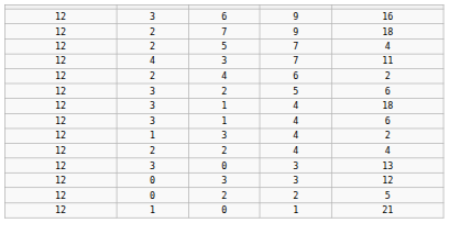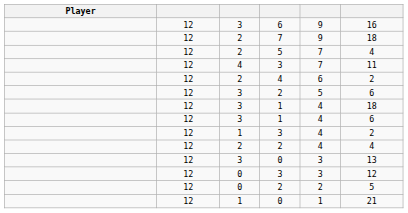 <table class="wikitable sortable" style="width:100%;">
 <tr align=center>
+<th>Player</th>
 <th></th>
 <th></th>
 <th></th>
 <th></th>
 <th></th>
 </tr>
 <tr align=center>
+<td></td>
 <td>12</td>
 <td>3</td>
 <td>6</td>
 <td>9</td>
 <td>16</td>
 </tr>
 <tr align=center>
+<td></td>
 <td>12</td>
 <td>2</td>
 <td>7</td>
 <td>9</td>
 <td>18</td>
 </tr>
 <tr align=center>
+<td></td>
 <td>12</td>
 <td>2</td>
 <td>5</td>
 <td>7</td>
 <td>4</td>
 </tr>
 <tr align=center>
+<td></td>
 <td>12</td>
 <td>4</td>
 <td>3</td>
 <td>7</td>
 <td>11</td>
 </tr>
 <tr align=center>
+<td></td>
 <td>12</td>
 <td>2</td>
 <td>4</td>
 <td>6</td>
 <td>2</td>
 </tr>
 <tr align=center>
+<td></td>
 <td>12</td>
 <td>3</td>
 <td>2</td>
 <td>5</td>
 <td>6</td>
 </tr>
 <tr align=center>
+<td></td>
 <td>12</td>
 <td>3</td>
 <td>1</td>
 <td>4</td>
 <td>18</td>
 </tr>
 <tr align=center>
+<td></td>
 <td>12</td>
 <td>3</td>
 <td>1</td>
 <td>4</td>
 <td>6</td>
 </tr>
 <tr align=center>
+<td></td>
 <td>12</td>
 <td>1</td>
 <td>3</td>
 <td>4</td>
 <td>2</td>
 </tr>
 <tr align=center>
+<td></td>
 <td>12</td>
 <td>2</td>
 <td>2</td>
 <td>4</td>
 <td>4</td>
 </tr>
 <tr align=center>
+<td></td>
 <td>12</td>
 <td>3</td>
 <td>0</td>
 <td>3</td>
 <td>13</td>
 </tr>
 <tr align=center>
+<td></td>
 <td>12</td>
 <td>0</td>
 <td>3</td>
 <td>3</td>
 <td>12</td>
 </tr>
 <tr align=center>
+<td></td>
 <td>12</td>
 <td>0</td>
 <td>2</td>
 <td>2</td>
 <td>5</td>
 </tr>
 <tr align=center>
+<td></td>
 <td>12</td>
 <td>1</td>
 <td>0</td>
 <td>1</td>
 <td>21</td>
 </tr>
 </table>
